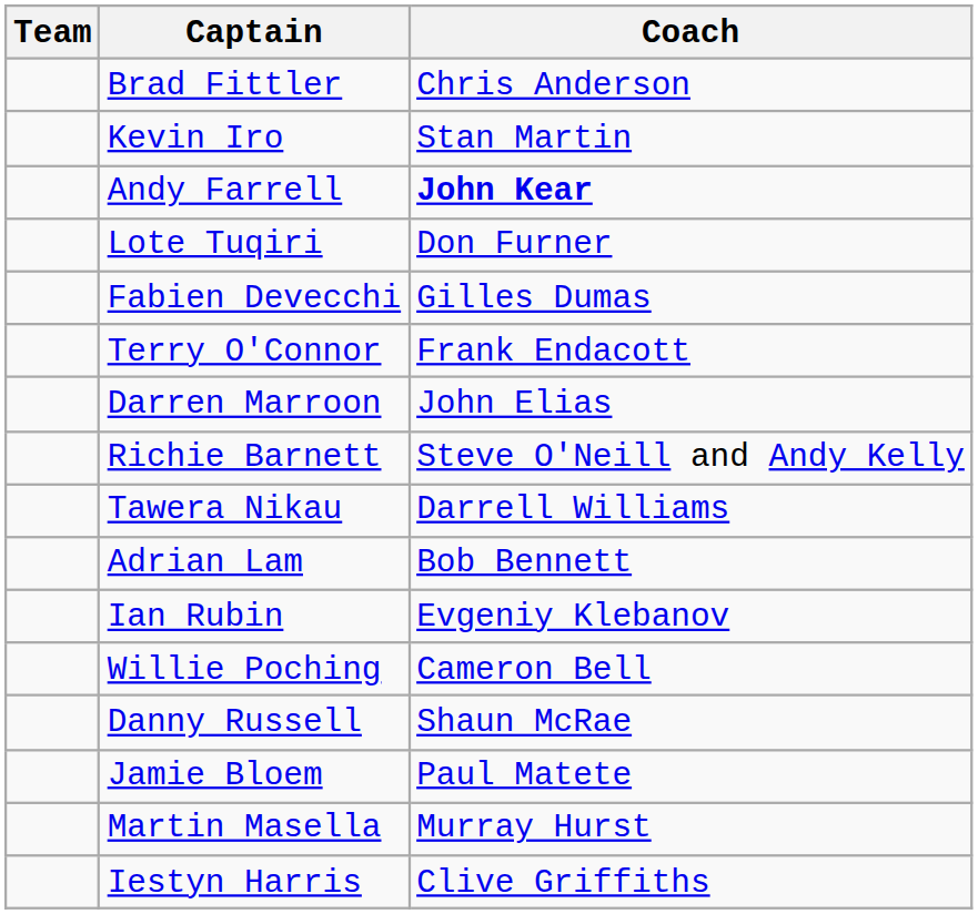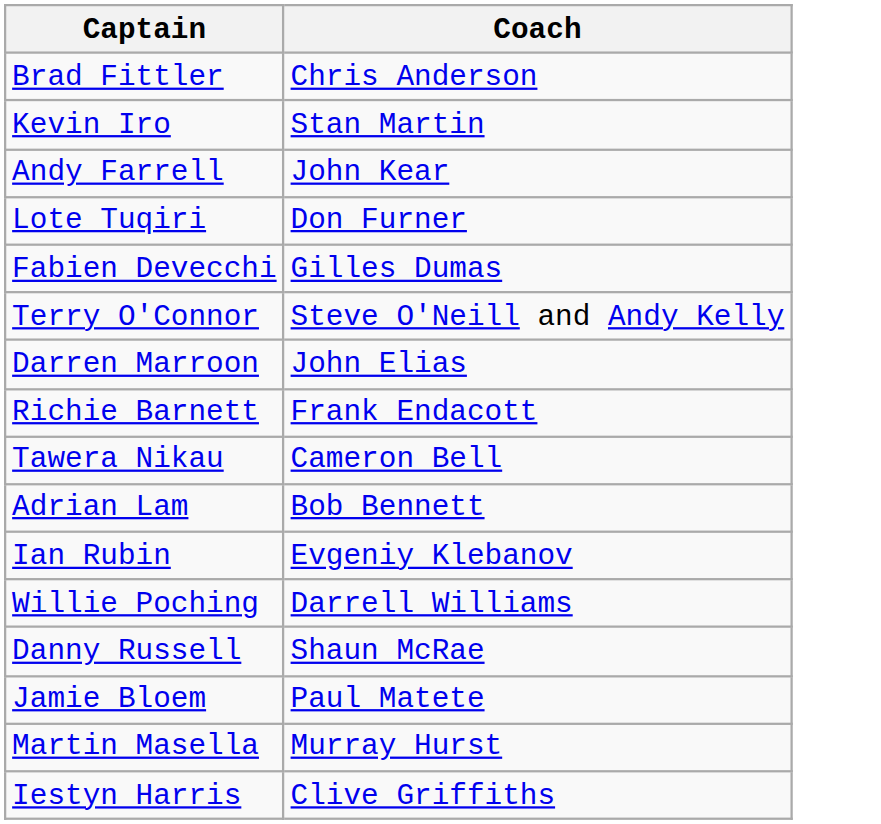 <table class="wikitable sortable plainrowheaders" style="">
 <tr>
-<th scope="col">Team</th>
 <th scope="col">Captain</th>
 <th scope="col">Coach</th>
 </tr>
 <tr>
-<td><strong></strong></td>
 <td><a href='#'>Brad Fittler</a></td>
 <td><a href='#'>Chris Anderson</a></td>
 </tr>
 <tr>
-<td><strong></strong></td>
 <td><a href='#'>Kevin Iro</a></td>
 <td> <a href='#'>Stan Martin</a></td>
 </tr>
 <tr>
-<td><strong></strong></td>
 <td><a href='#'>Andy Farrell</a></td>
-<td><strong><a href='#'>John Kear</a></strong></td>
+<td><a href='#'>John Kear</a></td>
 </tr>
 <tr>
-<td><strong></strong></td>
 <td><a href='#'>Lote Tuqiri</a></td>
 <td> <a href='#'>Don Furner</a></td>
 </tr>
 <tr>
-<td><strong></strong></td>
 <td><a href='#'>Fabien Devecchi</a></td>
 <td><a href='#'>Gilles Dumas</a></td>
 </tr>
 <tr>
-<td><strong></strong></td>
 <td><a href='#'>Terry O'Connor</a></td>
-<td><a href='#'>Frank Endacott</a></td>
+<td> <a href='#'>Steve O'Neill</a> and  <a href='#'>Andy Kelly</a></td>
 </tr>
 <tr>
-<td><strong></strong></td>
 <td><a href='#'>Darren Marroon</a></td>
 <td><a href='#'>John Elias</a></td>
 </tr>
 <tr>
-<td><strong></strong></td>
 <td><a href='#'>Richie Barnett</a></td>
-<td> <a href='#'>Steve O'Neill</a> and  <a href='#'>Andy Kelly</a></td>
+<td><a href='#'>Frank Endacott</a></td>
 </tr>
 <tr>
-<td><strong></strong></td>
 <td><a href='#'>Tawera Nikau</a></td>
-<td> <a href='#'>Darrell Williams</a></td>
+<td><a href='#'>Cameron Bell</a></td>
 </tr>
 <tr>
-<td><strong></strong></td>
 <td><a href='#'>Adrian Lam</a></td>
 <td> <a href='#'>Bob Bennett</a></td>
 </tr>
 <tr>
-<td><strong></strong></td>
 <td><a href='#'>Ian Rubin</a></td>
 <td><a href='#'>Evgeniy Klebanov</a></td>
 </tr>
 <tr>
-<td><strong></strong></td>
 <td><a href='#'>Willie Poching</a></td>
-<td><a href='#'>Cameron Bell</a></td>
+<td> <a href='#'>Darrell Williams</a></td>
 </tr>
 <tr>
-<td><strong></strong></td>
 <td><a href='#'>Danny Russell</a></td>
 <td> <a href='#'>Shaun McRae</a></td>
 </tr>
 <tr>
-<td><strong></strong></td>
 <td><a href='#'>Jamie Bloem</a></td>
 <td> <a href='#'>Paul Matete</a></td>
 </tr>
 <tr>
-<td><strong></strong></td>
 <td><a href='#'>Martin Masella</a></td>
 <td> <a href='#'>Murray Hurst</a></td>
 </tr>
 <tr>
-<td><strong></strong></td>
 <td><a href='#'>Iestyn Harris</a></td>
 <td><a href='#'>Clive Griffiths</a></td>
 </tr>
 </table>
